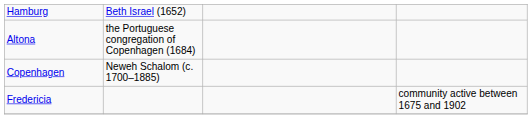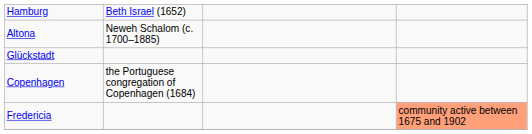 <table class="wikitable">
 <tr>
 <td width="150pt"><a href='#'>Hamburg</a></td>
 <td width="150pt"><a href='#'>Beth Israel</a> (1652)</td>
 <td width="300pt"></td>
 <td width="200pt"></td>
 </tr>
 <tr>
 <td width="150pt"><a href='#'>Altona</a></td>
-<td width="150pt">the Portuguese congregation of Copenhagen (1684)</td>
+<td width="150pt">Neweh Schalom (c. 1700–1885)</td>
+<td width="300pt"></td>
+<td width="200pt"></td>
+</tr>
+<tr>
+<td width="150pt"><a href='#'>Glückstadt</a></td>
+<td width="150pt"></td>
 <td width="300pt"></td>
 <td width="200pt"></td>
 </tr>
 <tr>
 <td width="150pt"><a href='#'>Copenhagen</a></td>
-<td width="150pt">Neweh Schalom (c. 1700–1885)</td>
+<td width="150pt">the Portuguese congregation of Copenhagen (1684)</td>
 <td width="300pt"></td>
 <td width="200pt"></td>
 </tr>
 <tr>
 <td width="150pt"><a href='#'>Fredericia</a></td>
 <td width="150pt"></td>
 <td width="300pt"></td>
-<td width="200pt">community active between 1675 and 1902</td>
+<td width="200pt" style="background: lightsalmon;">community active between 1675 and 1902</td>
 </tr>
 <tr>
 </tr>
 </table>
